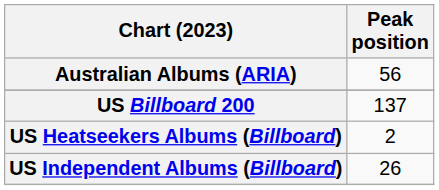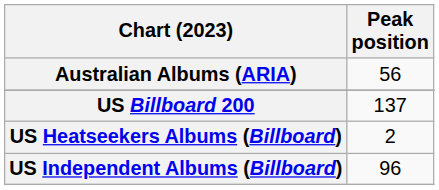 <table class="wikitable sortable plainrowheaders" style="text-align:center;">
 <tr>
 <th scope="col">Chart (2023)</th>
 <th scope="col">Peak<br>position</th>
 </tr>
 <tr>
 <th scope="row">Australian Albums (<a href='#'>ARIA</a>)</th>
 <td>56</td>
 </tr>
 <tr>
 </tr>
 <tr>
 </tr>
 <tr>
 </tr>
 <tr>
 </tr>
 <tr>
 </tr>
 <tr>
 </tr>
 <tr>
 <th scope="row">US <a href='#'><em>Billboard</em> 200</a></th>
 <td>137</td>
 </tr>
 <tr>
 <th scope="row">US <a href='#'>Heatseekers Albums</a> (<em><a href='#'>Billboard</a></em>)</th>
 <td>2</td>
 </tr>
 <tr>
 <th scope="row">US <a href='#'>Independent Albums</a> (<em><a href='#'>Billboard</a></em>)</th>
-<td>26</td>
+<td>96</td>
 </tr>
 <tr>
 </tr>
 </table>
